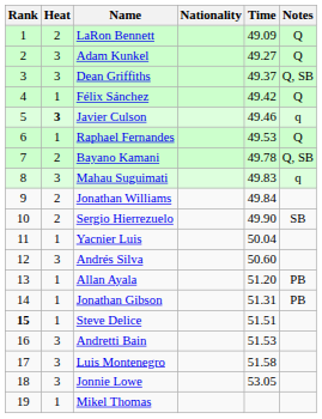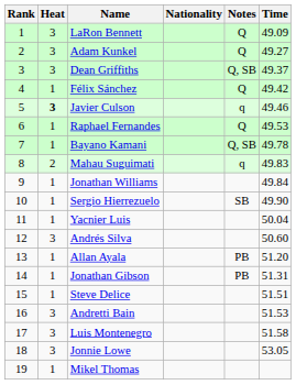 <table class="wikitable sortable" style="text-align:center">
 <tr>
 <th>Rank</th>
 <th>Heat</th>
 <th>Name</th>
 <th>Nationality</th>
+<th>Notes</th>
 <th>Time</th>
-<th>Notes</th>
 </tr>
 <tr bgcolor=ccffcc>
 <td>1</td>
-<td>2</td>
+<td>3</td>
 <td align=left><a href='#'>LaRon Bennett</a></td>
 <td align=left></td>
+<td>Q</td>
 <td>49.09</td>
-<td>Q</td>
 </tr>
 <tr bgcolor=ccffcc>
 <td>2</td>
 <td>3</td>
 <td align=left><a href='#'>Adam Kunkel</a></td>
 <td align=left></td>
+<td>Q</td>
 <td>49.27</td>
-<td>Q</td>
 </tr>
 <tr bgcolor=ccffcc>
 <td>3</td>
 <td>3</td>
 <td align=left><a href='#'>Dean Griffiths</a></td>
 <td align=left></td>
+<td>Q, SB</td>
 <td>49.37</td>
-<td>Q, SB</td>
 </tr>
 <tr bgcolor=ccffcc>
 <td>4</td>
 <td>1</td>
 <td align=left><a href='#'>Félix Sánchez</a></td>
 <td align=left></td>
+<td>Q</td>
 <td>49.42</td>
-<td>Q</td>
 </tr>
 <tr bgcolor=ddffdd>
 <td>5</td>
 <td><strong>3</strong></td>
 <td align=left><a href='#'>Javier Culson</a></td>
 <td align=left></td>
+<td>q</td>
 <td>49.46</td>
-<td>q</td>
 </tr>
 <tr bgcolor=ccffcc>
 <td>6</td>
 <td>1</td>
 <td align=left><a href='#'>Raphael Fernandes</a></td>
 <td align=left></td>
+<td>Q</td>
 <td>49.53</td>
-<td>Q</td>
 </tr>
 <tr bgcolor=ccffcc>
 <td>7</td>
-<td>2</td>
+<td>1</td>
 <td align=left><a href='#'>Bayano Kamani</a></td>
 <td align=left></td>
+<td>Q, SB</td>
 <td>49.78</td>
-<td>Q, SB</td>
 </tr>
 <tr bgcolor=ddffdd>
 <td>8</td>
-<td>3</td>
+<td>2</td>
 <td align=left><a href='#'>Mahau Suguimati</a></td>
 <td align=left></td>
+<td>q</td>
 <td>49.83</td>
-<td>q</td>
 </tr>
 <tr>
 <td>9</td>
-<td>2</td>
+<td>1</td>
 <td align=left><a href='#'>Jonathan Williams</a></td>
 <td align=left></td>
+<td></td>
 <td>49.84</td>
-<td></td>
 </tr>
 <tr>
 <td>10</td>
-<td>2</td>
+<td>1</td>
 <td align=left><a href='#'>Sergio Hierrezuelo</a></td>
 <td align=left></td>
+<td>SB</td>
 <td>49.90</td>
-<td>SB</td>
 </tr>
 <tr>
 <td>11</td>
 <td>1</td>
 <td align=left><a href='#'>Yacnier Luis</a></td>
 <td align=left></td>
+<td></td>
 <td>50.04</td>
-<td></td>
 </tr>
 <tr>
 <td>12</td>
 <td>3</td>
 <td align=left><a href='#'>Andrés Silva</a></td>
 <td align=left></td>
+<td></td>
 <td>50.60</td>
-<td></td>
 </tr>
 <tr>
 <td>13</td>
 <td>1</td>
 <td align=left><a href='#'>Allan Ayala</a></td>
 <td align=left></td>
+<td>PB</td>
 <td>51.20</td>
-<td>PB</td>
 </tr>
 <tr>
 <td>14</td>
 <td>1</td>
 <td align=left><a href='#'>Jonathan Gibson</a></td>
 <td align=left></td>
+<td>PB</td>
 <td>51.31</td>
-<td>PB</td>
 </tr>
 <tr>
-<td><strong>15</strong></td>
+<td>15</td>
 <td>1</td>
 <td align=left><a href='#'>Steve Delice</a></td>
 <td align=left></td>
+<td></td>
 <td>51.51</td>
-<td></td>
 </tr>
 <tr>
 <td>16</td>
 <td>3</td>
 <td align=left><a href='#'>Andretti Bain</a></td>
 <td align=left></td>
+<td></td>
 <td>51.53</td>
-<td></td>
 </tr>
 <tr>
 <td>17</td>
 <td>3</td>
 <td align=left><a href='#'>Luis Montenegro</a></td>
 <td align=left></td>
+<td></td>
 <td>51.58</td>
-<td></td>
 </tr>
 <tr>
 <td>18</td>
 <td>3</td>
 <td align=left><a href='#'>Jonnie Lowe</a></td>
 <td align=left></td>
+<td></td>
 <td>53.05</td>
-<td></td>
 </tr>
 <tr>
 <td>19</td>
 <td>1</td>
 <td align=left><a href='#'>Mikel Thomas</a></td>
 <td align=left></td>
 <td></td>
 <td></td>
 </tr>
 </table>
